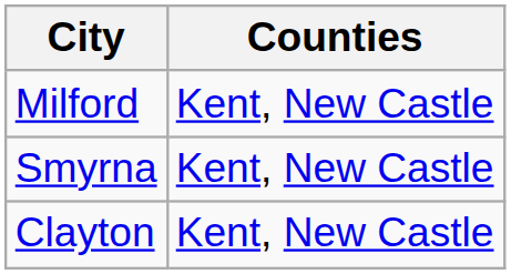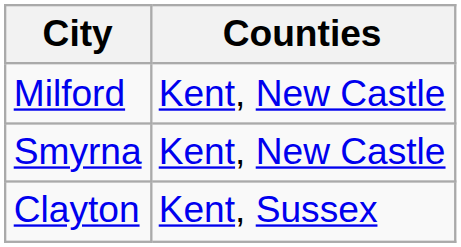 <table class="wikitable sortable">
 <tr>
 <th>City</th>
 <th>Counties</th>
 </tr>
 <tr>
 <td><a href='#'>Milford</a></td>
 <td><a href='#'>Kent</a>, <a href='#'>New Castle</a></td>
 </tr>
 <tr>
 <td><a href='#'>Smyrna</a></td>
 <td><a href='#'>Kent</a>, <a href='#'>New Castle</a></td>
 </tr>
 <tr>
 <td><a href='#'>Clayton</a></td>
-<td><a href='#'>Kent</a>, <a href='#'>New Castle</a></td>
+<td><a href='#'>Kent</a>, <a href='#'>Sussex</a></td>
 </tr>
 </table>
